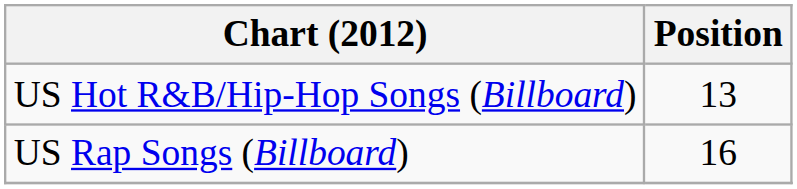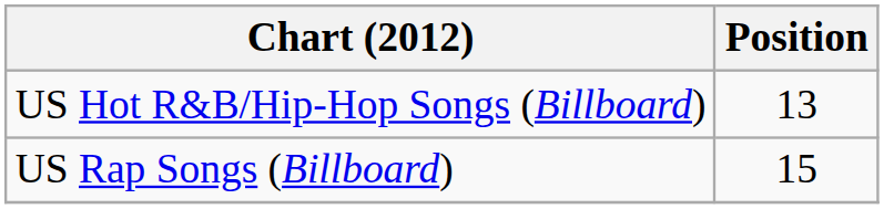 <table class="wikitable">
 <tr>
 <th scope="col">Chart (2012)</th>
 <th scope="col">Position</th>
 </tr>
 <tr>
 <td>US <a href='#'>Hot R&B/Hip-Hop Songs</a> (<em><a href='#'>Billboard</a></em>)</td>
 <td style="text-align:center;">13</td>
 </tr>
 <tr>
 <td>US <a href='#'>Rap Songs</a> (<em><a href='#'>Billboard</a></em>)</td>
-<td style="text-align:center;">16</td>
+<td style="text-align:center;">15</td>
 </tr>
 <tr>
 </tr>
 </table>
